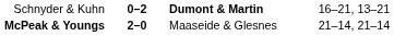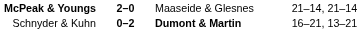 <table>
 <tr>
 <th width=200></th>
 <th width=80></th>
 <th width=200></th>
 <th width=220></th>
 </tr>
 <tr>
+<td align=right><strong>McPeak & Youngs</strong></td>
+<td align=center><strong>2–0</strong></td>
+<td align=left>Maaseide & Glesnes</td>
+<td>21–14, 21–14</td>
+</tr>
+<tr>
 <td align=right>Schnyder & Kuhn</td>
 <td align=center><strong>0–2</strong></td>
 <td align=left><strong>Dumont & Martin</strong></td>
 <td>16–21, 13–21</td>
 </tr>
-<tr>
-<td align=right><strong>McPeak & Youngs</strong></td>
-<td align=center><strong>2–0</strong></td>
-<td align=left>Maaseide & Glesnes</td>
-<td>21–14, 21–14</td>
-</tr>
 </table>
